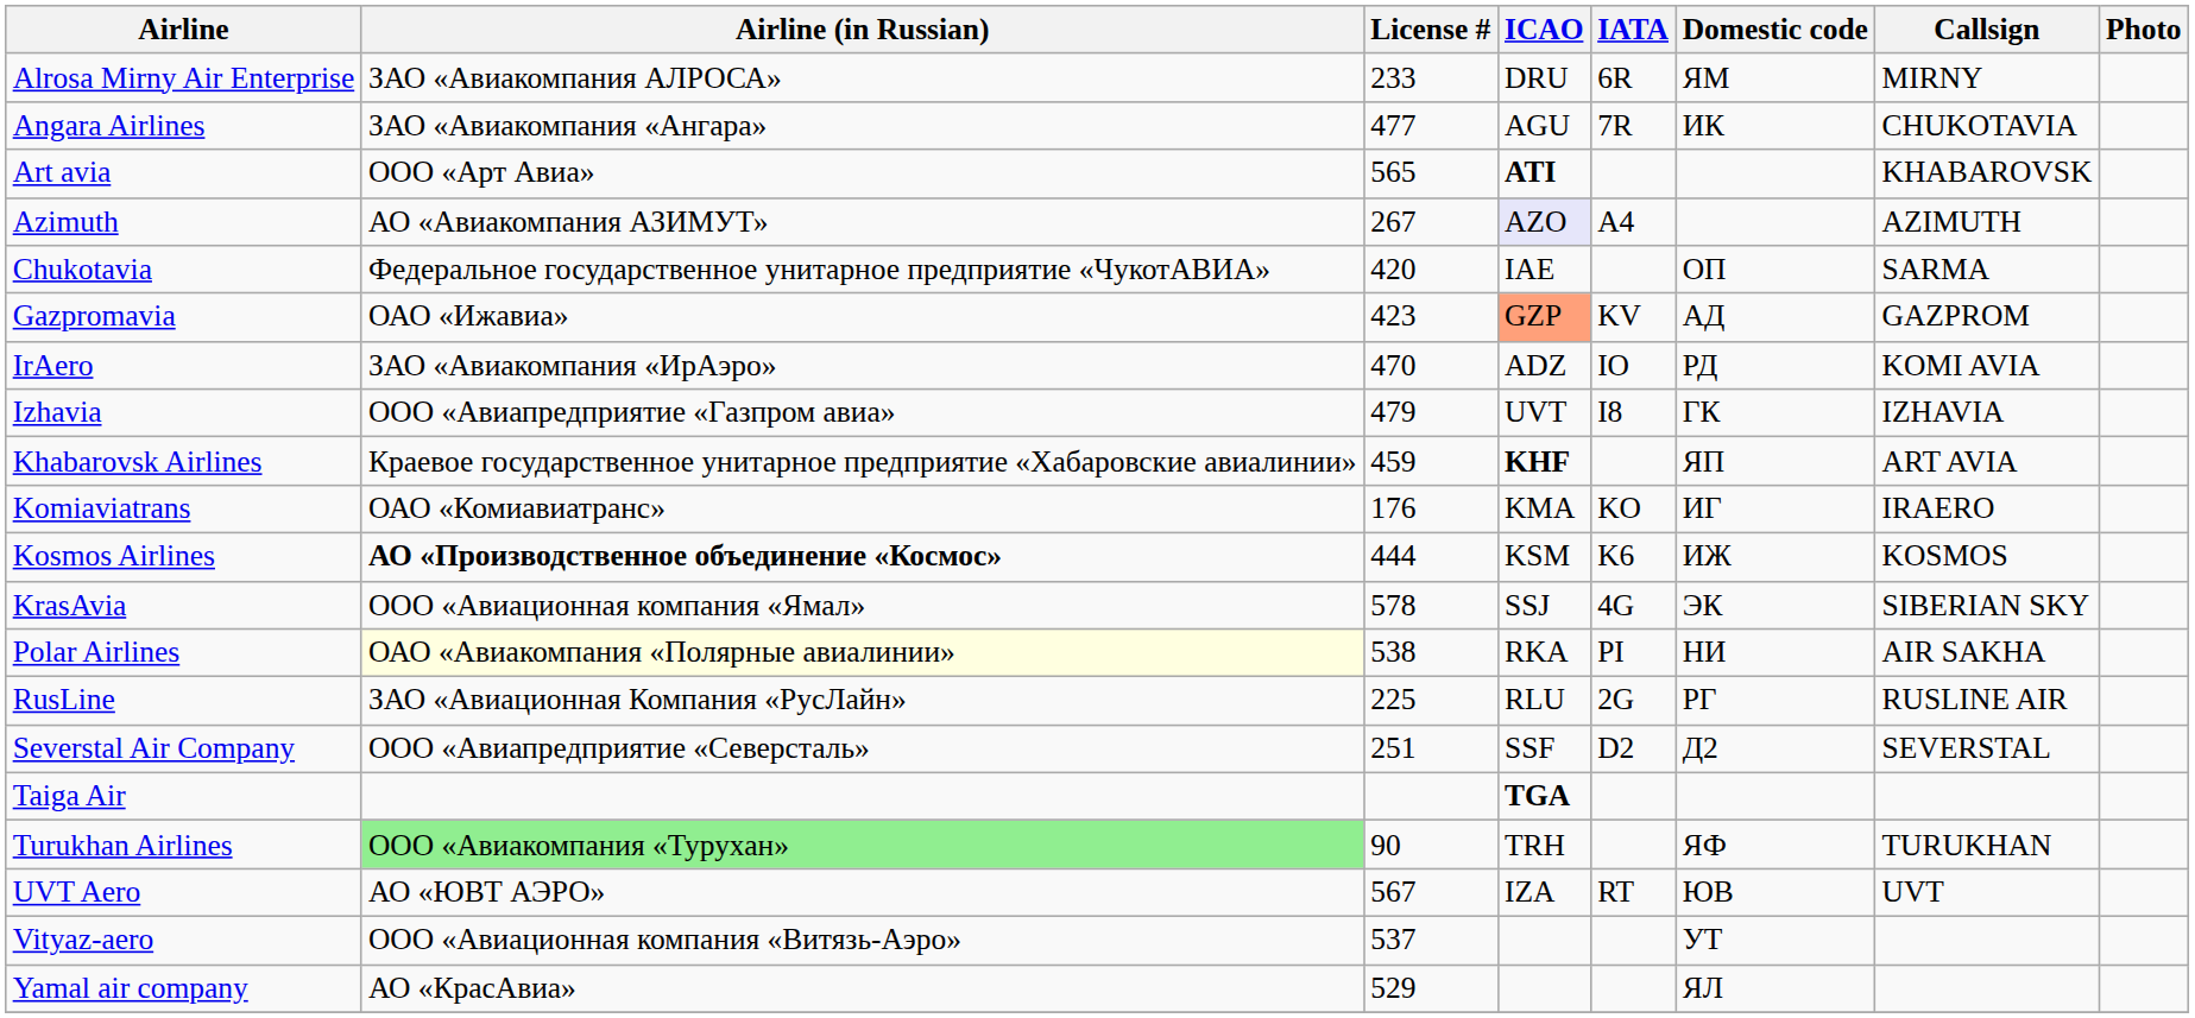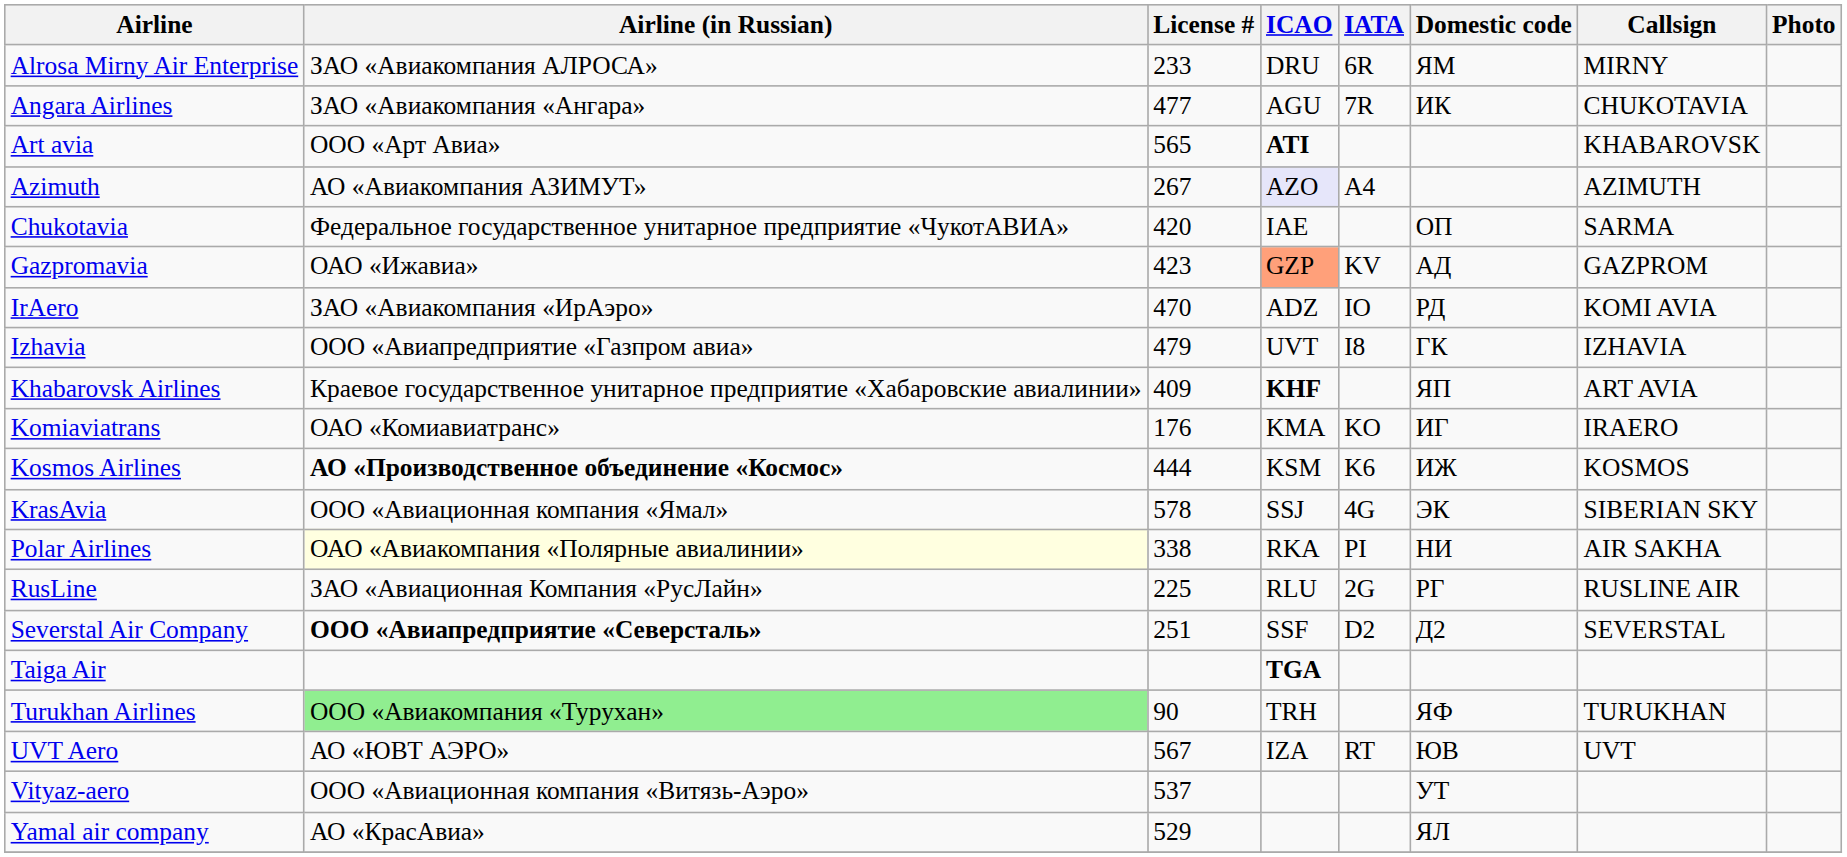 <table class="wikitable sortable">
 <tr valign="middle">
 <th>Airline</th>
 <th>Airline (in Russian)</th>
 <th>License #</th>
 <th><a href='#'>ICAO</a></th>
 <th><a href='#'>IATA</a></th>
 <th>Domestic code</th>
 <th>Callsign</th>
 <th>Photo</th>
 </tr>
 <tr>
 <td><a href='#'>Alrosa Mirny Air Enterprise</a></td>
 <td>ЗАО «Авиакомпания АЛРОСА»</td>
 <td>233</td>
 <td>DRU</td>
 <td>6R</td>
 <td>ЯМ</td>
 <td>MIRNY</td>
 <td></td>
 </tr>
 <tr>
 <td><a href='#'>Angara Airlines</a></td>
 <td>ЗАО «Авиакомпания «Ангара»</td>
 <td>477</td>
 <td>AGU</td>
 <td>7R</td>
 <td>ИК</td>
 <td>CHUKOTAVIA</td>
 <td></td>
 </tr>
 <tr>
 <td><a href='#'>Art avia</a></td>
 <td>ООО «Арт Авиа»</td>
 <td>565</td>
 <td><strong>ATI</strong></td>
 <td></td>
 <td></td>
 <td>KHABAROVSK</td>
 <td></td>
 </tr>
 <tr>
 <td><a href='#'>Azimuth</a></td>
 <td>АО «Авиакомпания АЗИМУТ»</td>
 <td>267</td>
 <td style="background: lavender;">AZO</td>
 <td>A4</td>
 <td></td>
 <td>AZIMUTH</td>
 <td></td>
 </tr>
 <tr>
 <td><a href='#'>Chukotavia</a></td>
 <td>Федеральное государственное унитарное предприятие «ЧукотАВИА»</td>
 <td>420</td>
 <td>IAE</td>
 <td></td>
 <td>ОП</td>
 <td>SARMA</td>
 <td></td>
 </tr>
 <tr>
 <td><a href='#'>Gazpromavia</a></td>
 <td>ОАО «Ижавиа»</td>
 <td>423</td>
 <td style="background: lightsalmon;">GZP</td>
 <td>KV</td>
 <td>АД</td>
 <td>GAZPROM</td>
 <td></td>
 </tr>
 <tr>
 <td><a href='#'>IrAero</a></td>
 <td>ЗАО «Авиакомпания «ИрАэро»</td>
 <td>470</td>
 <td>ADZ</td>
 <td>IO</td>
 <td>РД</td>
 <td>KOMI AVIA</td>
 <td></td>
 </tr>
 <tr>
 <td><a href='#'>Izhavia</a></td>
 <td>ООО «Авиапредприятие «Газпром авиа»</td>
 <td>479</td>
 <td>UVT</td>
 <td>I8</td>
 <td>ГК</td>
 <td>IZHAVIA</td>
 <td></td>
 </tr>
 <tr>
 <td><a href='#'>Khabarovsk Airlines</a></td>
 <td>Краевое государственное унитарное предприятие «Хабаровские авиалинии»</td>
-<td>459</td>
+<td>409</td>
 <td><strong>KHF</strong></td>
 <td></td>
 <td>ЯП</td>
 <td>ART AVIA</td>
 <td></td>
 </tr>
 <tr>
 <td><a href='#'>Komiaviatrans</a></td>
 <td>ОАО «Комиавиатранс»</td>
 <td>176</td>
 <td>KMA</td>
 <td>KO</td>
 <td>ИГ</td>
 <td>IRAERO</td>
 <td></td>
 </tr>
 <tr>
 <td><a href='#'>Kosmos Airlines</a></td>
 <td><strong>АО «Производственное объединение «Космос»</strong></td>
 <td>444</td>
 <td>KSM</td>
 <td>K6</td>
 <td>ИЖ</td>
 <td>KOSMOS</td>
 <td></td>
 </tr>
 <tr>
 <td><a href='#'>KrasAvia</a></td>
 <td>ООО «Авиационная компания «Ямал»</td>
 <td>578</td>
 <td>SSJ</td>
 <td>4G</td>
 <td>ЭК</td>
 <td>SIBERIAN SKY</td>
 <td></td>
 </tr>
 <tr>
 <td><a href='#'>Polar Airlines</a></td>
 <td style="background: lightyellow;">ОАО «Авиакомпания «Полярные авиалинии»</td>
-<td>538</td>
+<td>338</td>
 <td>RKA</td>
 <td>PI</td>
 <td>НИ</td>
 <td>AIR SAKHA</td>
 <td></td>
 </tr>
 <tr>
 <td><a href='#'>RusLine</a></td>
 <td>ЗАО «Авиационная Компания «РусЛайн»</td>
 <td>225</td>
 <td>RLU</td>
 <td>2G</td>
 <td>РГ</td>
 <td>RUSLINE AIR</td>
 <td></td>
 </tr>
 <tr>
 <td><a href='#'>Severstal Air Company</a></td>
-<td>ООО «Авиапредприятие «Северсталь»</td>
+<td><strong>ООО «Авиапредприятие «Северсталь»</strong></td>
 <td>251</td>
 <td>SSF</td>
 <td>D2</td>
 <td>Д2</td>
 <td>SEVERSTAL</td>
 <td></td>
 </tr>
 <tr>
 <td><a href='#'>Taiga Air</a></td>
 <td></td>
 <td></td>
 <td><strong>TGA</strong></td>
 <td></td>
 <td></td>
 <td></td>
 <td></td>
 </tr>
 <tr>
 <td><a href='#'>Turukhan Airlines</a></td>
 <td style="background: lightgreen;">ООО «Авиакомпания «Турухан»</td>
 <td>90</td>
 <td>TRH</td>
 <td></td>
 <td>ЯФ</td>
 <td>TURUKHAN</td>
 <td></td>
 </tr>
 <tr>
 <td><a href='#'>UVT Aero</a></td>
 <td>АО «ЮВТ АЭРО»</td>
 <td>567</td>
 <td>IZA</td>
 <td>RT</td>
 <td>ЮВ</td>
 <td>UVT</td>
 <td></td>
 </tr>
 <tr>
 <td><a href='#'>Vityaz-aero</a></td>
 <td>ООО «Авиационная компания «Витязь-Аэро»</td>
 <td>537</td>
 <td></td>
 <td></td>
 <td>УТ</td>
 <td></td>
 <td></td>
 </tr>
 <tr>
 <td><a href='#'>Yamal air company</a></td>
 <td>АО «КрасАвиа»</td>
 <td>529</td>
 <td></td>
 <td></td>
 <td>ЯЛ</td>
 <td></td>
 <td></td>
 </tr>
 <tr>
 </tr>
 </table>
